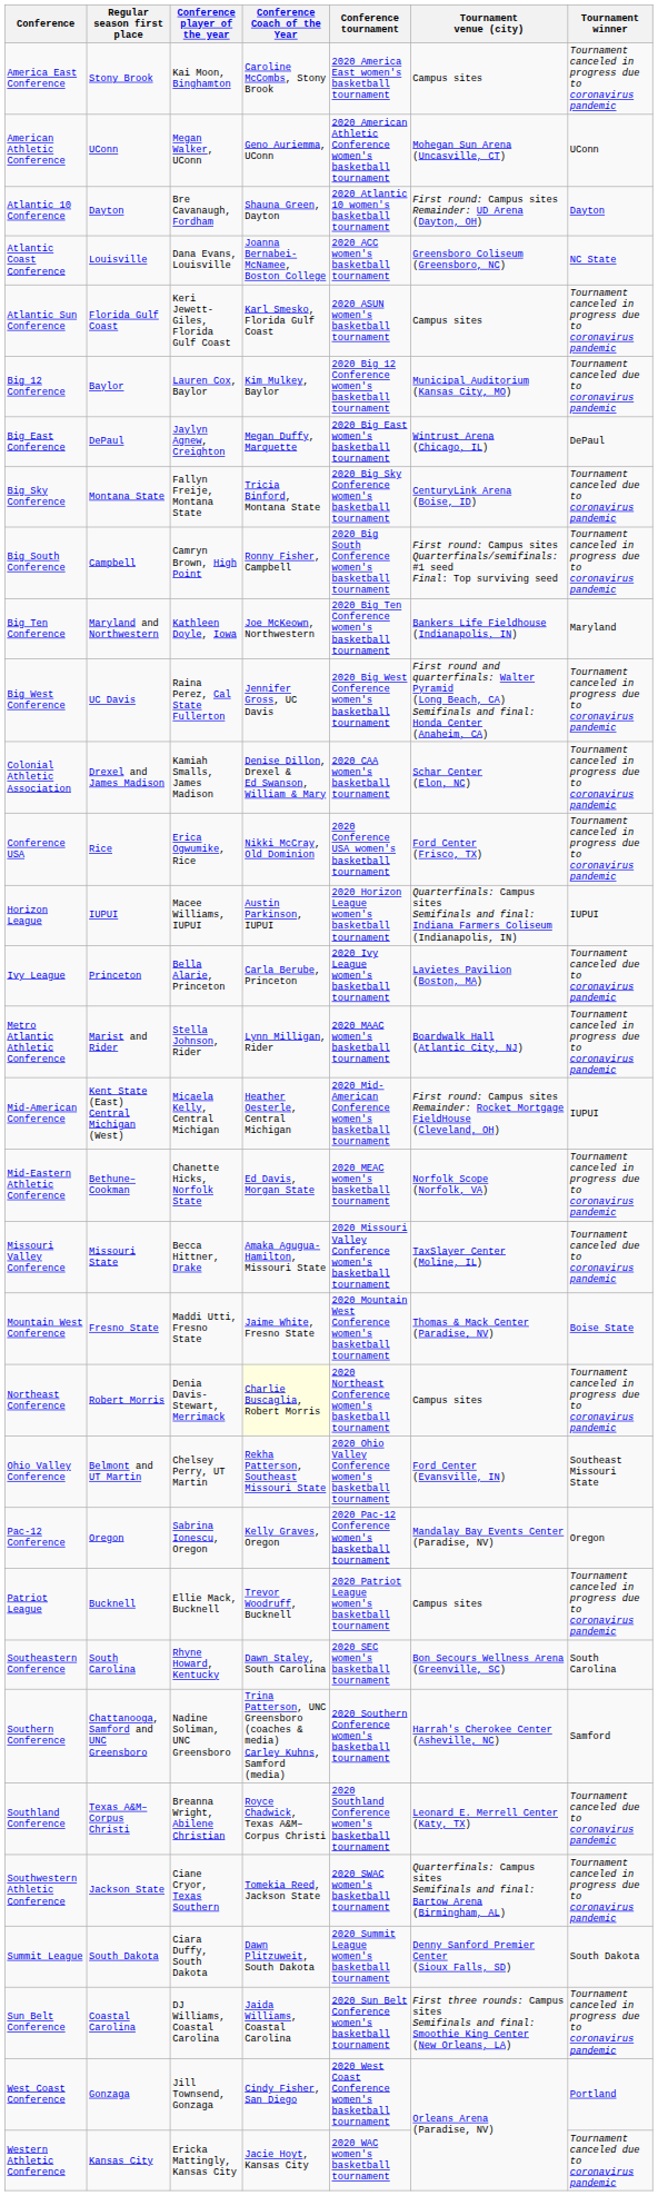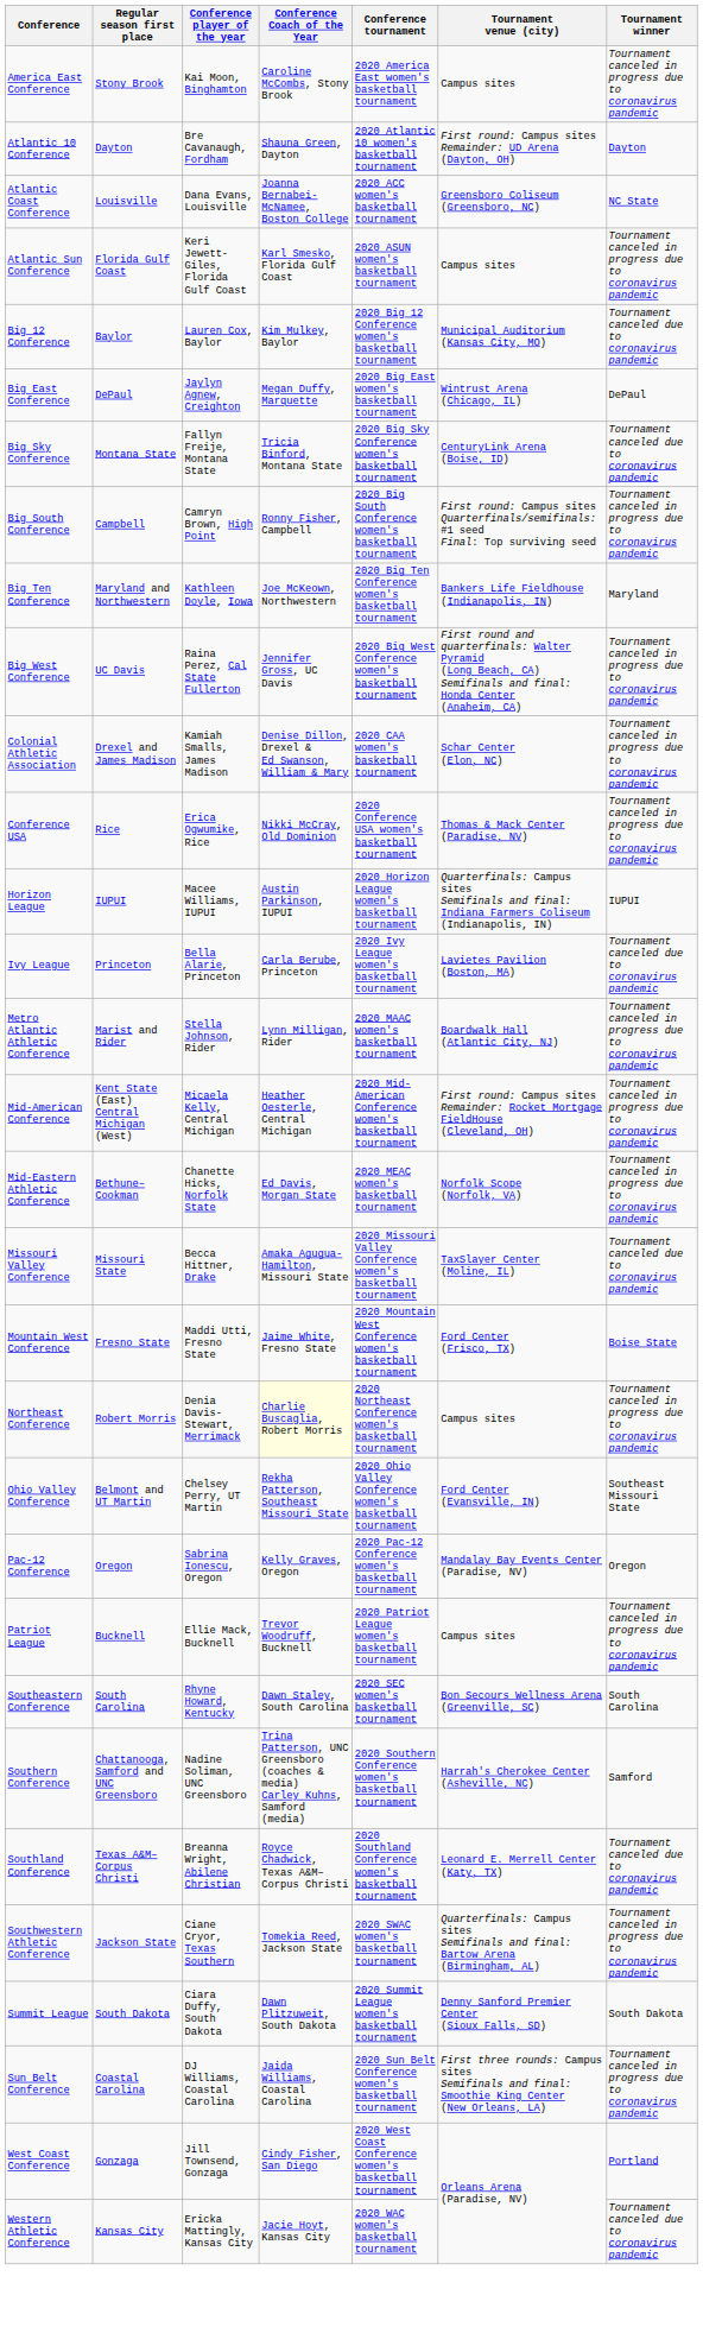 <table class="wikitable">
 <tr>
 <th>Conference</th>
 <th>Regular <br> season first place</th>
 <th><a href='#'>Conference <br> player of the year</a></th>
 <th><a href='#'>Conference <br> Coach of the Year</a></th>
 <th>Conference <br> tournament</th>
 <th>Tournament <br> venue (city)</th>
 <th>Tournament <br> winner</th>
 </tr>
 <tr>
 <td><a href='#'>America East Conference</a></td>
 <td><a href='#'>Stony Brook</a></td>
 <td>Kai Moon, <a href='#'>Binghamton</a></td>
 <td><a href='#'>Caroline McCombs</a>, Stony Brook</td>
 <td><a href='#'>2020 America East women's basketball tournament</a></td>
 <td>Campus sites</td>
 <td><em>Tournament canceled in progress due to <a href='#'>coronavirus pandemic</a></em></td>
-</tr>
-<tr>
-<td><a href='#'>American Athletic Conference</a></td>
-<td><a href='#'>UConn</a></td>
-<td><a href='#'>Megan Walker</a>, UConn</td>
-<td><a href='#'>Geno Auriemma</a>, UConn</td>
-<td><a href='#'>2020 American Athletic Conference women's basketball tournament</a></td>
-<td><a href='#'>Mohegan Sun Arena</a><br>(<a href='#'>Uncasville, CT</a>)</td>
-<td>UConn</td>
 </tr>
 <tr>
 <td><a href='#'>Atlantic 10 Conference</a></td>
 <td><a href='#'>Dayton</a></td>
 <td>Bre Cavanaugh, <a href='#'>Fordham</a></td>
 <td><a href='#'>Shauna Green</a>, Dayton</td>
 <td><a href='#'>2020 Atlantic 10 women's basketball tournament</a></td>
 <td><em>First round:</em> Campus sites<br><em>Remainder:</em> <a href='#'>UD Arena</a><br>(<a href='#'>Dayton, OH</a>)</td>
 <td><a href='#'>Dayton</a></td>
 </tr>
 <tr>
 <td><a href='#'>Atlantic Coast Conference</a></td>
 <td><a href='#'>Louisville</a></td>
 <td>Dana Evans, Louisville</td>
 <td><a href='#'>Joanna Bernabei-McNamee</a>, <a href='#'>Boston College</a></td>
 <td><a href='#'>2020 ACC women's basketball tournament</a></td>
 <td><a href='#'>Greensboro Coliseum</a><br>(<a href='#'>Greensboro, NC</a>)</td>
 <td><a href='#'>NC State</a></td>
 </tr>
 <tr>
 <td><a href='#'>Atlantic Sun Conference</a></td>
 <td><a href='#'>Florida Gulf Coast</a></td>
 <td>Keri Jewett-Giles, Florida Gulf Coast</td>
 <td><a href='#'>Karl Smesko</a>, Florida Gulf Coast</td>
 <td><a href='#'>2020 ASUN women's basketball tournament</a></td>
 <td>Campus sites</td>
 <td><em>Tournament canceled in progress due to <a href='#'>coronavirus pandemic</a></em></td>
 </tr>
 <tr>
 <td><a href='#'>Big 12 Conference</a></td>
 <td><a href='#'>Baylor</a></td>
 <td><a href='#'>Lauren Cox</a>, Baylor</td>
 <td><a href='#'>Kim Mulkey</a>, Baylor</td>
 <td><a href='#'>2020 Big 12 Conference women's basketball tournament</a></td>
 <td><a href='#'>Municipal Auditorium</a><br>(<a href='#'>Kansas City, MO</a>)</td>
 <td><em>Tournament canceled due to <a href='#'>coronavirus pandemic</a></em></td>
 </tr>
 <tr>
 <td><a href='#'>Big East Conference</a></td>
 <td><a href='#'>DePaul</a></td>
 <td><a href='#'>Jaylyn Agnew</a>, <a href='#'>Creighton</a></td>
 <td><a href='#'>Megan Duffy</a>, <a href='#'>Marquette</a></td>
 <td><a href='#'>2020 Big East women's basketball tournament</a></td>
 <td><a href='#'>Wintrust Arena</a><br>(<a href='#'>Chicago, IL</a>)</td>
 <td>DePaul</td>
 </tr>
 <tr>
 <td><a href='#'>Big Sky Conference</a></td>
 <td><a href='#'>Montana State</a></td>
 <td>Fallyn Freije, Montana State</td>
 <td><a href='#'>Tricia Binford</a>, Montana State</td>
 <td><a href='#'>2020 Big Sky Conference women's basketball tournament</a></td>
 <td><a href='#'>CenturyLink Arena</a><br>(<a href='#'>Boise, ID</a>)</td>
 <td><em>Tournament canceled due to <a href='#'>coronavirus pandemic</a></em></td>
 </tr>
 <tr>
 <td><a href='#'>Big South Conference</a></td>
 <td><a href='#'>Campbell</a></td>
 <td>Camryn Brown, <a href='#'>High Point</a></td>
 <td><a href='#'>Ronny Fisher</a>, Campbell</td>
 <td><a href='#'>2020 Big South Conference women's basketball tournament</a></td>
 <td><em>First round:</em> Campus sites<br><em>Quarterfinals/semifinals:</em> #1 seed<br><em>Final</em>: Top surviving seed</td>
 <td><em>Tournament canceled in progress due to <a href='#'>coronavirus pandemic</a></em></td>
 </tr>
 <tr>
 <td><a href='#'>Big Ten Conference</a></td>
 <td><a href='#'>Maryland</a> and <a href='#'>Northwestern</a></td>
 <td><a href='#'>Kathleen Doyle</a>, <a href='#'>Iowa</a></td>
 <td><a href='#'>Joe McKeown</a>, Northwestern</td>
 <td><a href='#'>2020 Big Ten Conference women's basketball tournament</a></td>
 <td><a href='#'>Bankers Life Fieldhouse</a><br>(<a href='#'>Indianapolis, IN</a>)</td>
 <td>Maryland</td>
 </tr>
 <tr>
 <td><a href='#'>Big West Conference</a></td>
 <td><a href='#'>UC Davis</a></td>
 <td>Raina Perez, <a href='#'>Cal State Fullerton</a></td>
 <td><a href='#'>Jennifer Gross</a>, UC Davis</td>
 <td><a href='#'>2020 Big West Conference women's basketball tournament</a></td>
 <td><em>First round and quarterfinals:</em> <a href='#'>Walter Pyramid</a><br>(<a href='#'>Long Beach, CA</a>)<br><em>Semifinals and final:</em> <a href='#'>Honda Center</a><br>(<a href='#'>Anaheim, CA</a>)</td>
 <td><em>Tournament canceled in progress due to <a href='#'>coronavirus pandemic</a></em></td>
 </tr>
 <tr>
 <td><a href='#'>Colonial Athletic Association</a></td>
 <td><a href='#'>Drexel</a> and <a href='#'>James Madison</a></td>
 <td>Kamiah Smalls, James Madison</td>
 <td><a href='#'>Denise Dillon</a>, Drexel &<br><a href='#'>Ed Swanson</a>, <a href='#'>William & Mary</a></td>
 <td><a href='#'>2020 CAA women's basketball tournament</a></td>
 <td><a href='#'>Schar Center</a><br>(<a href='#'>Elon, NC</a>)</td>
 <td><em>Tournament canceled in progress due to <a href='#'>coronavirus pandemic</a></em></td>
 </tr>
 <tr>
 <td><a href='#'>Conference USA</a></td>
 <td><a href='#'>Rice</a></td>
 <td><a href='#'>Erica Ogwumike</a>, Rice</td>
 <td><a href='#'>Nikki McCray</a>, <a href='#'>Old Dominion</a></td>
 <td><a href='#'>2020 Conference USA women's basketball tournament</a></td>
-<td><a href='#'>Ford Center</a><br>(<a href='#'>Frisco, TX</a>)</td>
+<td><a href='#'>Thomas & Mack Center</a><br>(<a href='#'>Paradise, NV</a>)</td>
 <td><em>Tournament canceled in progress due to <a href='#'>coronavirus pandemic</a></em></td>
 </tr>
 <tr>
 <td><a href='#'>Horizon League</a></td>
 <td><a href='#'>IUPUI</a></td>
 <td>Macee Williams, IUPUI</td>
 <td><a href='#'>Austin Parkinson</a>, IUPUI</td>
 <td><a href='#'>2020 Horizon League women's basketball tournament</a></td>
 <td><em>Quarterfinals:</em> Campus sites<br><em>Semifinals and final:</em> <a href='#'>Indiana Farmers Coliseum</a><br>(Indianapolis, IN)</td>
 <td>IUPUI</td>
 </tr>
 <tr>
 <td><a href='#'>Ivy League</a></td>
 <td><a href='#'>Princeton</a></td>
 <td><a href='#'>Bella Alarie</a>, Princeton</td>
 <td><a href='#'>Carla Berube</a>, Princeton</td>
 <td><a href='#'>2020 Ivy League women's basketball tournament</a></td>
 <td><a href='#'>Lavietes Pavilion</a><br>(<a href='#'>Boston, MA</a>)</td>
 <td><em>Tournament canceled due to <a href='#'>coronavirus pandemic</a></em></td>
 </tr>
 <tr>
 <td><a href='#'>Metro Atlantic Athletic Conference</a></td>
 <td><a href='#'>Marist</a> and <a href='#'>Rider</a></td>
 <td><a href='#'>Stella Johnson</a>, Rider</td>
 <td><a href='#'>Lynn Milligan</a>, Rider</td>
 <td><a href='#'>2020 MAAC women's basketball tournament</a></td>
 <td><a href='#'>Boardwalk Hall</a><br>(<a href='#'>Atlantic City, NJ</a>)</td>
 <td><em>Tournament canceled in progress due to <a href='#'>coronavirus pandemic</a></em></td>
 </tr>
 <tr>
 <td><a href='#'>Mid-American Conference</a></td>
 <td><a href='#'>Kent State</a> (East)<br><a href='#'>Central Michigan</a> (West)</td>
 <td><a href='#'>Micaela Kelly</a>, Central Michigan</td>
 <td><a href='#'>Heather Oesterle</a>, Central Michigan</td>
 <td><a href='#'>2020 Mid-American Conference women's basketball tournament</a></td>
 <td><em>First round:</em> Campus sites<br><em>Remainder:</em> <a href='#'>Rocket Mortgage FieldHouse</a><br>(<a href='#'>Cleveland, OH</a>)</td>
-<td>IUPUI</td>
+<td><em>Tournament canceled in progress due to <a href='#'>coronavirus pandemic</a></em></td>
 </tr>
 <tr>
 <td><a href='#'>Mid-Eastern Athletic Conference</a></td>
 <td><a href='#'>Bethune–Cookman</a></td>
 <td>Chanette Hicks, <a href='#'>Norfolk State</a></td>
 <td><a href='#'>Ed Davis</a>, <a href='#'>Morgan State</a></td>
 <td><a href='#'>2020 MEAC women's basketball tournament</a></td>
 <td><a href='#'>Norfolk Scope</a><br>(<a href='#'>Norfolk, VA</a>)</td>
 <td><em>Tournament canceled in progress due to <a href='#'>coronavirus pandemic</a></em></td>
 </tr>
 <tr>
 <td><a href='#'>Missouri Valley Conference</a></td>
 <td><a href='#'>Missouri State</a></td>
 <td>Becca Hittner, <a href='#'>Drake</a></td>
 <td><a href='#'>Amaka Agugua-Hamilton</a>, Missouri State</td>
 <td><a href='#'>2020 Missouri Valley Conference women's basketball tournament</a></td>
 <td><a href='#'>TaxSlayer Center</a><br>(<a href='#'>Moline, IL</a>)</td>
 <td><em>Tournament canceled due to <a href='#'>coronavirus pandemic</a></em></td>
 </tr>
 <tr>
 <td><a href='#'>Mountain West Conference</a></td>
 <td><a href='#'>Fresno State</a></td>
 <td>Maddi Utti, Fresno State</td>
 <td><a href='#'>Jaime White</a>, Fresno State</td>
 <td><a href='#'>2020 Mountain West Conference women's basketball tournament</a></td>
-<td><a href='#'>Thomas & Mack Center</a><br>(<a href='#'>Paradise, NV</a>)</td>
+<td><a href='#'>Ford Center</a><br>(<a href='#'>Frisco, TX</a>)</td>
 <td><a href='#'>Boise State</a></td>
 </tr>
 <tr>
 <td><a href='#'>Northeast Conference</a></td>
 <td><a href='#'>Robert Morris</a></td>
 <td>Denia Davis-Stewart, <a href='#'>Merrimack</a></td>
 <td style="background: lightyellow;"><a href='#'>Charlie Buscaglia</a>, Robert Morris</td>
 <td><a href='#'>2020 Northeast Conference women's basketball tournament</a></td>
 <td>Campus sites</td>
 <td><em>Tournament canceled in progress due to <a href='#'>coronavirus pandemic</a></em></td>
 </tr>
 <tr>
 <td><a href='#'>Ohio Valley Conference</a></td>
 <td><a href='#'>Belmont</a> and <a href='#'>UT Martin</a></td>
 <td>Chelsey Perry, UT Martin</td>
 <td><a href='#'>Rekha Patterson</a>, <a href='#'>Southeast Missouri State</a></td>
 <td><a href='#'>2020 Ohio Valley Conference women's basketball tournament</a></td>
 <td><a href='#'>Ford Center</a><br>(<a href='#'>Evansville, IN</a>)</td>
 <td>Southeast Missouri State</td>
 </tr>
 <tr>
 <td><a href='#'>Pac-12 Conference</a></td>
 <td><a href='#'>Oregon</a></td>
 <td><a href='#'>Sabrina Ionescu</a>, Oregon</td>
 <td><a href='#'>Kelly Graves</a>, Oregon</td>
 <td><a href='#'>2020 Pac-12 Conference women's basketball tournament</a></td>
 <td><a href='#'>Mandalay Bay Events Center</a><br>(Paradise, NV)</td>
 <td>Oregon</td>
 </tr>
 <tr>
 <td><a href='#'>Patriot League</a></td>
 <td><a href='#'>Bucknell</a></td>
 <td>Ellie Mack, Bucknell</td>
 <td><a href='#'>Trevor Woodruff</a>, Bucknell</td>
 <td><a href='#'>2020 Patriot League women's basketball tournament</a></td>
 <td>Campus sites</td>
 <td><em>Tournament canceled in progress due to <a href='#'>coronavirus pandemic</a></em></td>
 </tr>
 <tr>
 <td><a href='#'>Southeastern Conference</a></td>
 <td><a href='#'>South Carolina</a></td>
 <td><a href='#'>Rhyne Howard</a>, <a href='#'>Kentucky</a></td>
 <td><a href='#'>Dawn Staley</a>, South Carolina</td>
 <td><a href='#'>2020 SEC women's basketball tournament</a></td>
 <td><a href='#'>Bon Secours Wellness Arena</a><br>(<a href='#'>Greenville, SC</a>)</td>
 <td>South Carolina</td>
 </tr>
 <tr>
 <td><a href='#'>Southern Conference</a></td>
 <td><a href='#'>Chattanooga</a>, <a href='#'>Samford</a> and <a href='#'>UNC Greensboro</a></td>
 <td>Nadine Soliman, UNC Greensboro</td>
 <td><a href='#'>Trina Patterson</a>, UNC Greensboro (coaches & media)<br><a href='#'>Carley Kuhns</a>, Samford (media)</td>
 <td><a href='#'>2020 Southern Conference women's basketball tournament</a></td>
 <td><a href='#'>Harrah's Cherokee Center</a><br>(<a href='#'>Asheville, NC</a>)</td>
 <td>Samford</td>
 </tr>
 <tr>
 <td><a href='#'>Southland Conference</a></td>
 <td><a href='#'>Texas A&M–Corpus Christi</a></td>
 <td>Breanna Wright, <a href='#'>Abilene Christian</a></td>
 <td><a href='#'>Royce Chadwick</a>, Texas A&M–Corpus Christi</td>
 <td><a href='#'>2020 Southland Conference women's basketball tournament</a></td>
 <td><a href='#'>Leonard E. Merrell Center</a><br>(<a href='#'>Katy, TX</a>)</td>
 <td><em>Tournament canceled due to <a href='#'>coronavirus pandemic</a></em></td>
 </tr>
 <tr>
 <td><a href='#'>Southwestern Athletic Conference</a></td>
 <td><a href='#'>Jackson State</a></td>
 <td>Ciane Cryor, <a href='#'>Texas Southern</a></td>
 <td><a href='#'>Tomekia Reed</a>, Jackson State</td>
 <td><a href='#'>2020 SWAC women's basketball tournament</a></td>
 <td><em>Quarterfinals:</em> Campus sites<br><em>Semifinals and final:</em> <a href='#'>Bartow Arena</a><br>(<a href='#'>Birmingham, AL</a>)</td>
 <td><em>Tournament canceled in progress due to <a href='#'>coronavirus pandemic</a></em></td>
 </tr>
 <tr>
 <td><a href='#'>Summit League</a></td>
 <td><a href='#'>South Dakota</a></td>
 <td>Ciara Duffy, South Dakota</td>
 <td><a href='#'>Dawn Plitzuweit</a>, South Dakota</td>
 <td><a href='#'>2020 Summit League women's basketball tournament</a></td>
 <td><a href='#'>Denny Sanford Premier Center</a><br>(<a href='#'>Sioux Falls, SD</a>)</td>
 <td>South Dakota</td>
 </tr>
 <tr>
 <td><a href='#'>Sun Belt Conference</a></td>
 <td><a href='#'>Coastal Carolina</a></td>
 <td>DJ Williams, Coastal Carolina</td>
 <td><a href='#'>Jaida Williams</a>, Coastal Carolina</td>
 <td><a href='#'>2020 Sun Belt Conference women's basketball tournament</a></td>
 <td><em>First three rounds:</em> Campus sites<br><em>Semifinals and final:</em> <a href='#'>Smoothie King Center</a><br>(<a href='#'>New Orleans, LA</a>)</td>
 <td><em>Tournament canceled in progress due to <a href='#'>coronavirus pandemic</a></em></td>
 </tr>
 <tr>
 <td><a href='#'>West Coast Conference</a></td>
 <td><a href='#'>Gonzaga</a></td>
 <td>Jill Townsend, Gonzaga</td>
 <td><a href='#'>Cindy Fisher</a>, <a href='#'>San Diego</a></td>
 <td><a href='#'>2020 West Coast Conference women's basketball tournament</a></td>
 <td rowspan=2><a href='#'>Orleans Arena</a><br>(Paradise, NV)</td>
 <td><a href='#'>Portland</a></td>
 </tr>
 <tr>
 <td><a href='#'>Western Athletic Conference</a></td>
 <td><a href='#'>Kansas City</a></td>
 <td>Ericka Mattingly, Kansas City</td>
 <td><a href='#'>Jacie Hoyt</a>, Kansas City</td>
 <td><a href='#'>2020 WAC women's basketball tournament</a></td>
 <td><em>Tournament canceled due to <a href='#'>coronavirus pandemic</a></em></td>
 </tr>
 </table>
